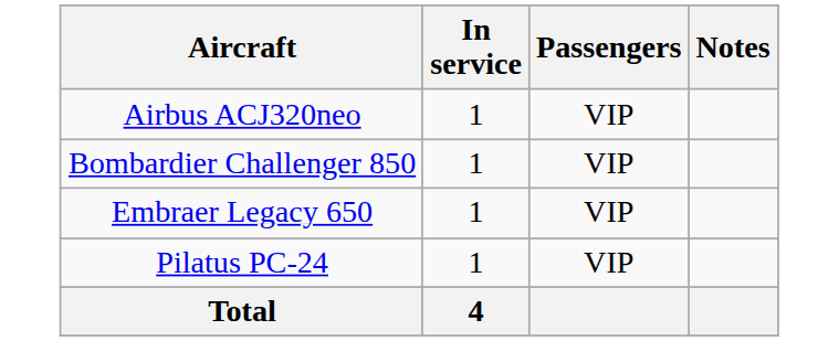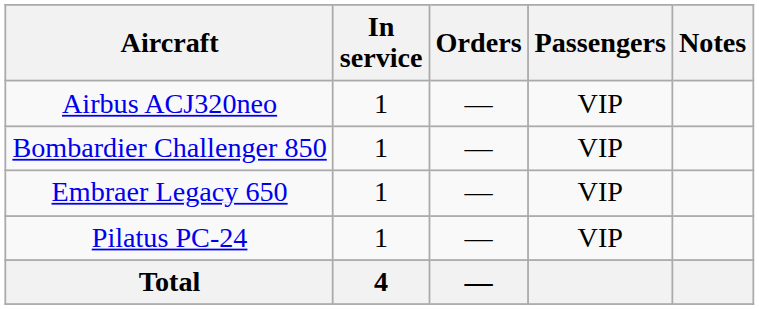 <table class="wikitable" style="text-align:center; margin:0.5em auto;">
 <tr>
 <th>Aircraft</th>
 <th>In<br>service</th>
+<th>Orders</th>
 <th>Passengers</th>
 <th>Notes</th>
 </tr>
 <tr>
 <td><a href='#'>Airbus ACJ320neo</a></td>
 <td>1</td>
+<td>—</td>
 <td>VIP</td>
 <td></td>
 </tr>
 <tr>
 <td><a href='#'>Bombardier Challenger 850</a></td>
 <td>1</td>
+<td>—</td>
 <td>VIP</td>
 <td></td>
 </tr>
 <tr>
 <td><a href='#'>Embraer Legacy 650</a></td>
 <td>1</td>
+<td>—</td>
 <td>VIP</td>
 <td></td>
 </tr>
 <tr>
 <td><a href='#'>Pilatus PC-24</a></td>
 <td>1</td>
+<td>—</td>
 <td>VIP</td>
 <td></td>
 </tr>
 <tr>
 <th>Total</th>
 <th>4</th>
+<th>—</th>
 <th></th>
 <th></th>
 </tr>
 </table>
